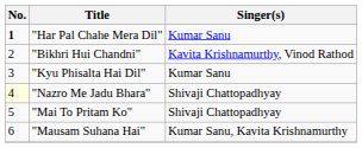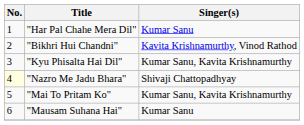 <table class="wikitable">
 <tr>
 <th>No.</th>
 <th>Title</th>
 <th>Singer(s)</th>
 </tr>
 <tr>
-<td><strong>1</strong></td>
+<td>1</td>
 <td>"Har Pal Chahe Mera Dil"</td>
 <td><a href='#'>Kumar Sanu</a></td>
 </tr>
 <tr>
 <td>2</td>
 <td>"Bikhri Hui Chandni"</td>
 <td><a href='#'>Kavita Krishnamurthy</a>, Vinod Rathod</td>
 </tr>
 <tr>
 <td>3</td>
 <td>"Kyu Phisalta Hai Dil"</td>
-<td>Kumar Sanu</td>
+<td>Kumar Sanu, Kavita Krishnamurthy</td>
 </tr>
 <tr>
 <td style="background: lightyellow;">4</td>
 <td>"Nazro Me Jadu Bhara"</td>
 <td>Shivaji Chattopadhyay</td>
 </tr>
 <tr>
 <td>5</td>
 <td>"Mai To Pritam Ko"</td>
-<td>Shivaji Chattopadhyay</td>
+<td>Kumar Sanu, Kavita Krishnamurthy</td>
 </tr>
 <tr>
 <td>6</td>
 <td>"Mausam Suhana Hai"</td>
-<td>Kumar Sanu, Kavita Krishnamurthy</td>
+<td>Kumar Sanu</td>
 </tr>
 <tr>
 </tr>
 </table>
